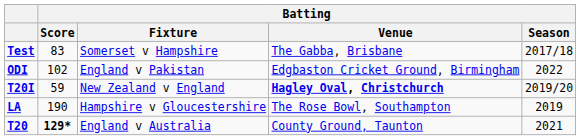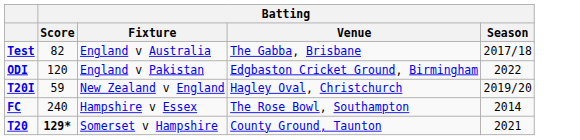 <table class=wikitable style="font-size:100%">
 <tr>
 <th rowspan="1"></th>
 <th colspan="4" rowspan="1">Batting</th>
 </tr>
 <tr>
 <th></th>
 <th>Score</th>
 <th>Fixture</th>
 <th>Venue</th>
 <th>Season</th>
 </tr>
 <tr>
 <td><strong><a href='#'>Test</a></strong></td>
-<td align="center">83</td>
-<td><a href='#'>Somerset</a> v <a href='#'>Hampshire</a></td>
+<td align="center">82</td>
+<td><a href='#'>England</a> v <a href='#'>Australia</a></td>
 <td><a href='#'>The Gabba</a>, <a href='#'>Brisbane</a></td>
 <td align="center">2017/18</td>
 </tr>
 <tr>
 <td><strong><a href='#'>ODI</a></strong></td>
-<td align="center">102</td>
+<td align="center">120</td>
 <td><a href='#'>England</a> v <a href='#'>Pakistan</a></td>
 <td><a href='#'>Edgbaston Cricket Ground</a>, <a href='#'>Birmingham</a></td>
 <td align="center">2022</td>
 </tr>
 <tr>
 <td><strong><a href='#'>T20I</a></strong></td>
 <td align="center">59</td>
 <td><a href='#'>New Zealand</a> v <a href='#'>England</a></td>
-<td><strong><a href='#'>Hagley Oval</a>, <a href='#'>Christchurch</a></strong></td>
+<td><a href='#'>Hagley Oval</a>, <a href='#'>Christchurch</a></td>
 <td align="center">2019/20</td>
 </tr>
 <tr>
-<td><strong><a href='#'>LA</a></strong></td>
-<td align="center">190</td>
-<td><a href='#'>Hampshire</a> v <a href='#'>Gloucestershire</a></td>
+<td><strong><a href='#'>FC</a></strong></td>
+<td align="center">240</td>
+<td><a href='#'>Hampshire</a> v <a href='#'>Essex</a></td>
 <td><a href='#'>The Rose Bowl</a>, <a href='#'>Southampton</a></td>
-<td align="center">2019</td>
+<td align="center">2014</td>
 </tr>
 <tr>
 <td><strong><a href='#'>T20</a></strong></td>
 <td align="center"><strong>129*</strong></td>
-<td><a href='#'>England</a> v <a href='#'>Australia</a></td>
+<td><a href='#'>Somerset</a> v <a href='#'>Hampshire</a></td>
 <td><a href='#'>County Ground, Taunton</a></td>
 <td align="center">2021</td>
 </tr>
 </table>
